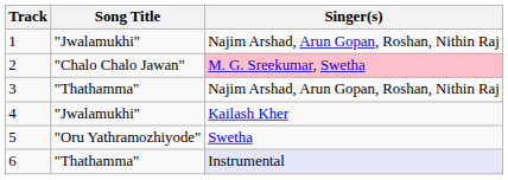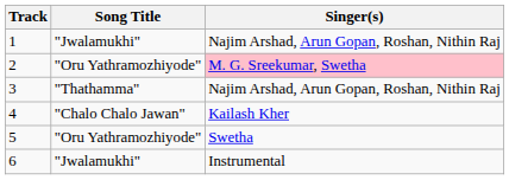 <table class="wikitable">
 <tr>
 <th>Track</th>
 <th>Song Title</th>
 <th>Singer(s)</th>
 </tr>
 <tr>
 <td>1</td>
 <td>"Jwalamukhi"</td>
 <td>Najim Arshad, <a href='#'>Arun Gopan</a>, Roshan, Nithin Raj</td>
 </tr>
 <tr>
 <td>2</td>
-<td>"Chalo Chalo Jawan"</td>
+<td>"Oru Yathramozhiyode"</td>
 <td style="background: pink;"><a href='#'>M. G. Sreekumar</a>, <a href='#'>Swetha</a></td>
 </tr>
 <tr>
 <td>3</td>
 <td>"Thathamma"</td>
 <td>Najim Arshad, Arun Gopan, Roshan, Nithin Raj</td>
 </tr>
 <tr>
 <td>4</td>
-<td>"Jwalamukhi"</td>
+<td>"Chalo Chalo Jawan"</td>
 <td><a href='#'>Kailash Kher</a></td>
 </tr>
 <tr>
 <td>5</td>
 <td>"Oru Yathramozhiyode"</td>
 <td><a href='#'>Swetha</a></td>
 </tr>
 <tr>
 <td>6</td>
-<td>"Thathamma"</td>
-<td style="background: lavender;">Instrumental</td>
+<td>"Jwalamukhi"</td>
+<td>Instrumental</td>
 </tr>
 </table>
